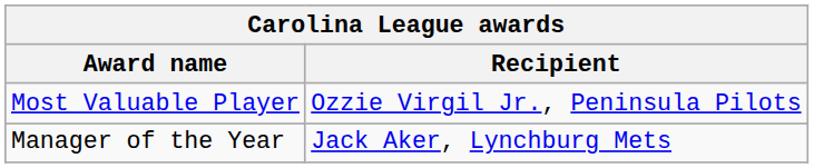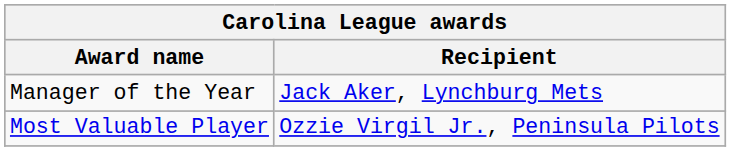 <table class="wikitable">
 <tr>
 <th colspan="2">Carolina League awards</th>
 </tr>
 <tr>
 <th>Award name</th>
 <th>Recipient</th>
 </tr>
 <tr>
+<td>Manager of the Year</td>
+<td><a href='#'>Jack Aker</a>, <a href='#'>Lynchburg Mets</a></td>
+</tr>
+<tr>
 <td><a href='#'>Most Valuable Player</a></td>
 <td><a href='#'>Ozzie Virgil Jr.</a>, <a href='#'>Peninsula Pilots</a></td>
 </tr>
-<tr>
-<td>Manager of the Year</td>
-<td><a href='#'>Jack Aker</a>, <a href='#'>Lynchburg Mets</a></td>
-</tr>
 </table>
